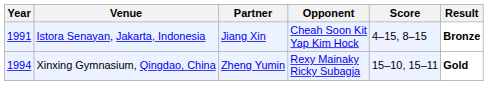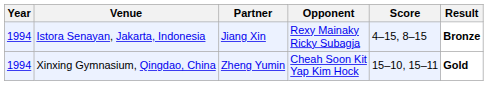 <table class="sortable wikitable" style="font-size: 90%;">
 <tr>
 <th>Year</th>
 <th>Venue</th>
 <th>Partner</th>
 <th>Opponent</th>
 <th>Score</th>
 <th>Result</th>
 </tr>
 <tr style="background:#ECF2FF">
-<td align="center"><a href='#'>1991</a></td>
+<td align="center"><a href='#'>1994</a></td>
 <td align="left"><a href='#'>Istora Senayan</a>, <a href='#'>Jakarta, Indonesia</a></td>
 <td align="left"> <a href='#'>Jiang Xin</a></td>
-<td align="left"> <a href='#'>Cheah Soon Kit</a> <br>  <a href='#'>Yap Kim Hock</a></td>
+<td align="left"> <a href='#'>Rexy Mainaky</a> <br>  <a href='#'>Ricky Subagja</a></td>
 <td align="left">4–15, 8–15</td>
 <td style="text-align:left; background:white"> <strong>Bronze</strong></td>
 </tr>
 <tr style="background:#ECF2FF">
 <td align="center"><a href='#'>1994</a></td>
 <td align="left">Xinxing Gymnasium, <a href='#'>Qingdao, China</a></td>
 <td align="left"> <a href='#'>Zheng Yumin</a></td>
-<td align="left"> <a href='#'>Rexy Mainaky</a> <br>  <a href='#'>Ricky Subagja</a></td>
+<td align="left"> <a href='#'>Cheah Soon Kit</a> <br>  <a href='#'>Yap Kim Hock</a></td>
 <td align="left">15–10, 15–11</td>
 <td style="text-align:left; background:white"> <strong>Gold</strong></td>
 </tr>
 </table>
